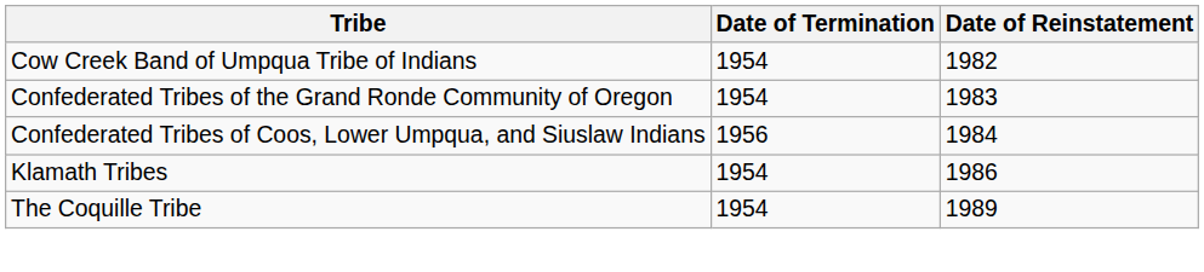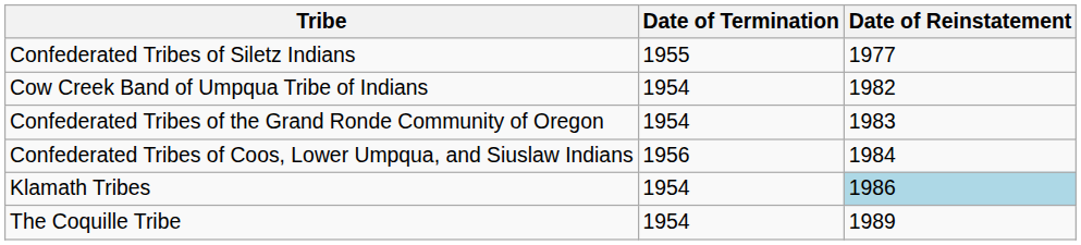 <table class="wikitable">
 <tr>
 <th>Tribe</th>
 <th>Date of Termination</th>
 <th>Date of Reinstatement</th>
+</tr>
+<tr>
+<td>Confederated Tribes of Siletz Indians</td>
+<td>1955</td>
+<td>1977</td>
 </tr>
 <tr>
 <td>Cow Creek Band of Umpqua Tribe of Indians</td>
 <td>1954</td>
 <td>1982</td>
 </tr>
 <tr>
 <td>Confederated Tribes of the Grand Ronde Community of Oregon</td>
 <td>1954</td>
 <td>1983</td>
 </tr>
 <tr>
 <td>Confederated Tribes of Coos, Lower Umpqua, and Siuslaw Indians</td>
 <td>1956</td>
 <td>1984</td>
 </tr>
 <tr>
 <td>Klamath Tribes</td>
 <td>1954</td>
-<td>1986</td>
+<td style="background: lightblue;">1986</td>
 </tr>
 <tr>
 <td>The Coquille Tribe</td>
 <td>1954</td>
 <td>1989</td>
 </tr>
 </table>
